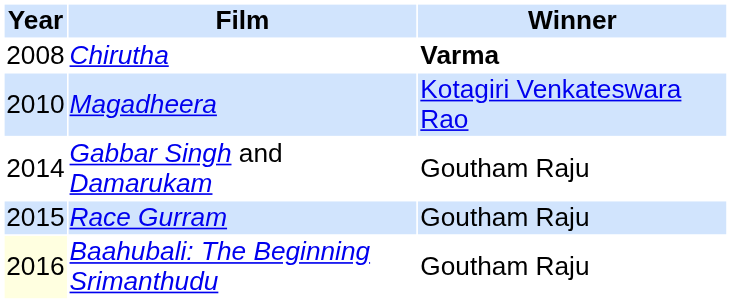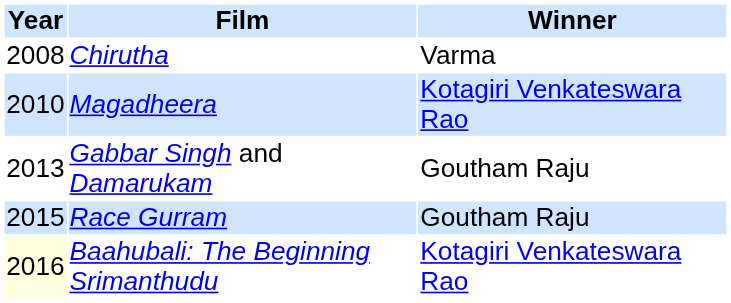 <table cellspacing="1" cellpadding="1" border="0" style="width:50%;">
 <tr style="background:#d1e4fd;">
 <th>Year</th>
 <th>Film</th>
 <th>Winner</th>
 </tr>
 <tr>
 <td>2008</td>
 <td><em><a href='#'>Chirutha</a></em></td>
-<td><strong>Varma</strong></td>
+<td>Varma</td>
 </tr>
 <tr style="background:#d1e4fd;">
 <td>2010</td>
 <td><em><a href='#'>Magadheera</a></em></td>
 <td><a href='#'>Kotagiri Venkateswara Rao</a></td>
 </tr>
 <tr>
-<td>2014</td>
+<td>2013</td>
 <td><em><a href='#'>Gabbar Singh</a></em> and <em><a href='#'>Damarukam</a></em></td>
 <td>Goutham Raju</td>
 </tr>
 <tr style="background:#d1e4fd;">
 <td>2015</td>
 <td><em><a href='#'>Race Gurram</a></em></td>
 <td>Goutham Raju</td>
 </tr>
 <tr>
 <td style="background: lightyellow;">2016</td>
 <td><em><a href='#'>Baahubali: The Beginning</a></em><br><em><a href='#'>Srimanthudu</a></em></td>
-<td>Goutham Raju</td>
+<td><a href='#'>Kotagiri Venkateswara Rao</a></td>
 </tr>
 <tr>
 </tr>
 </table>
